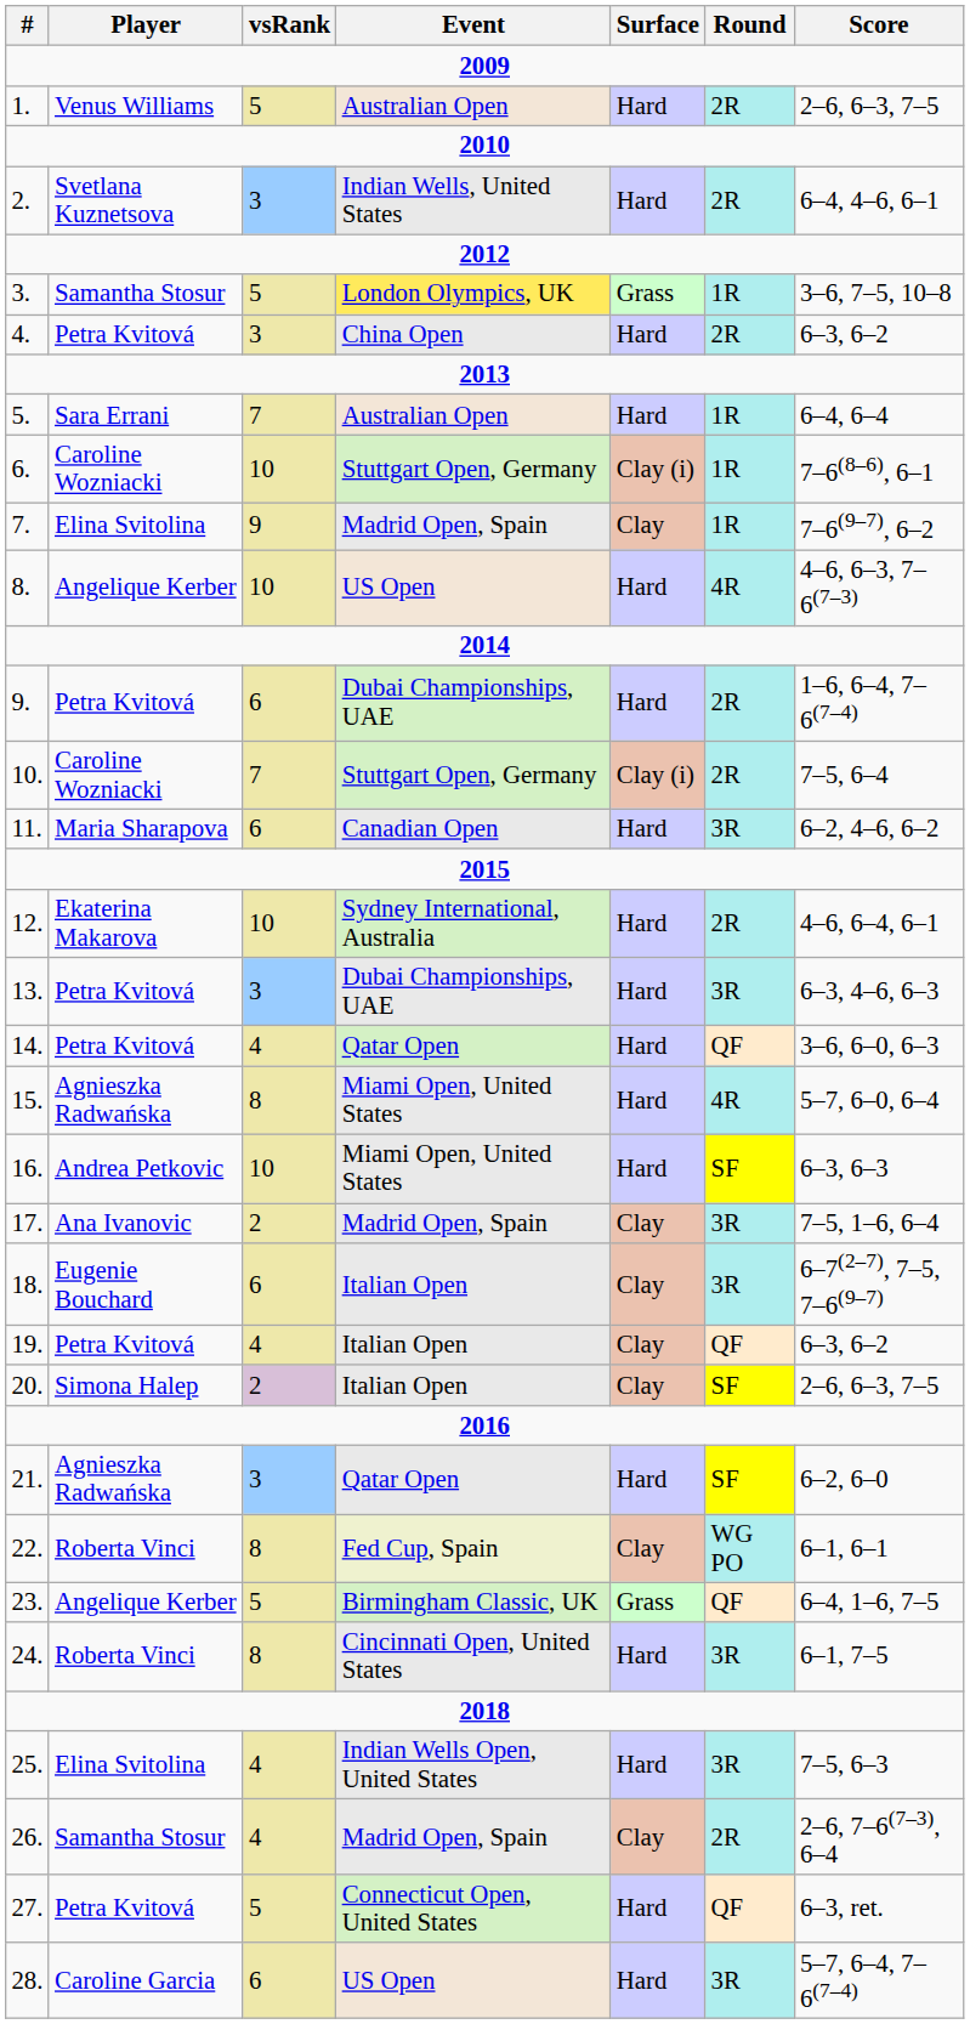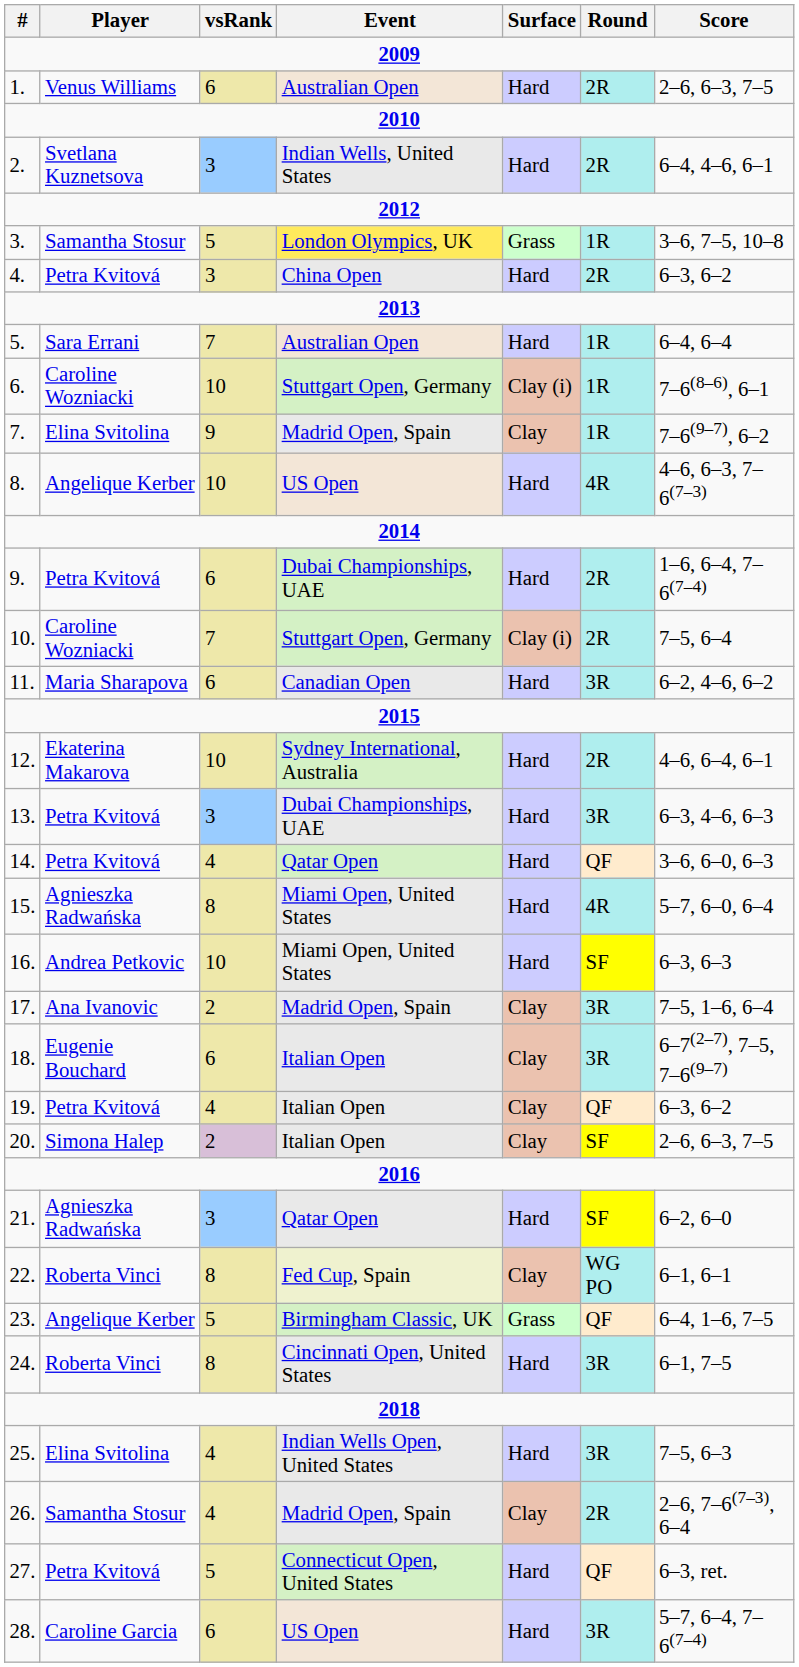 <table class="wikitable sortable">
 <tr>
 <th>#</th>
 <th>Player</th>
 <th>vsRank</th>
 <th>Event</th>
 <th>Surface</th>
 <th>Round</th>
 <th>Score</th>
 </tr>
 <tr>
 <td colspan=7 style=text-align:center><strong><a href='#'>2009</a></strong></td>
 </tr>
 <tr>
 <td>1.</td>
 <td> <a href='#'>Venus Williams</a></td>
-<td bgcolor=eee8aa>5</td>
+<td bgcolor=eee8aa>6</td>
 <td bgcolor=f3e6d7><a href='#'>Australian Open</a></td>
 <td bgcolor=CCCCFF>Hard</td>
 <td bgcolor=afeeee>2R</td>
 <td>2–6, 6–3, 7–5</td>
 </tr>
 <tr>
 <td colspan=7 style=text-align:center><strong><a href='#'>2010</a></strong></td>
 </tr>
 <tr>
 <td>2.</td>
 <td> <a href='#'>Svetlana Kuznetsova</a></td>
 <td bgcolor=99ccff>3</td>
 <td bgcolor=e9e9e9><a href='#'>Indian Wells</a>, United States</td>
 <td bgcolor=CCCCFF>Hard</td>
 <td bgcolor=afeeee>2R</td>
 <td>6–4, 4–6, 6–1</td>
 </tr>
 <tr>
 <td colspan=7 style=text-align:center><strong><a href='#'>2012</a></strong></td>
 </tr>
 <tr>
 <td>3.</td>
 <td> <a href='#'>Samantha Stosur</a></td>
 <td bgcolor=EEE8AA>5</td>
 <td bgcolor=FFEA5C><a href='#'>London Olympics</a>, UK</td>
 <td bgcolor=CCFFCC>Grass</td>
 <td bgcolor=afeeee>1R</td>
 <td>3–6, 7–5, 10–8</td>
 </tr>
 <tr>
 <td>4.</td>
 <td> <a href='#'>Petra Kvitová</a></td>
 <td bgcolor=EEE8AA>3</td>
 <td bgcolor=e9e9e9><a href='#'>China Open</a></td>
 <td bgcolor=CCCCFF>Hard</td>
 <td bgcolor=afeeee>2R</td>
 <td>6–3, 6–2</td>
 </tr>
 <tr>
 <td colspan=7 style=text-align:center><strong><a href='#'>2013</a></strong></td>
 </tr>
 <tr>
 <td>5.</td>
 <td> <a href='#'>Sara Errani</a></td>
 <td bgcolor=EEE8AA>7</td>
 <td bgcolor=f3e6d7><a href='#'>Australian Open</a></td>
 <td bgcolor=CCCCFF>Hard</td>
 <td bgcolor=afeeee>1R</td>
 <td>6–4, 6–4</td>
 </tr>
 <tr>
 <td>6.</td>
 <td> <a href='#'>Caroline Wozniacki</a></td>
 <td bgcolor=EEE8AA>10</td>
 <td bgcolor=d4f1c5><a href='#'>Stuttgart Open</a>, Germany</td>
 <td bgcolor=EBC2AF>Clay (i)</td>
 <td bgcolor=afeeee>1R</td>
 <td>7–6<sup>(8–6)</sup>, 6–1</td>
 </tr>
 <tr>
 <td>7.</td>
 <td> <a href='#'>Elina Svitolina</a></td>
 <td bgcolor=EEE8AA>9</td>
 <td bgcolor=e9e9e9><a href='#'>Madrid Open</a>, Spain</td>
 <td bgcolor=EBC2AF>Clay</td>
 <td bgcolor=afeeee>1R</td>
 <td>7–6<sup>(9–7)</sup>, 6–2</td>
 </tr>
 <tr>
 <td>8.</td>
 <td> <a href='#'>Angelique Kerber</a></td>
 <td bgcolor=EEE8AA>10</td>
 <td bgcolor=f3e6d7><a href='#'>US Open</a></td>
 <td bgcolor=CCCCFF>Hard</td>
 <td bgcolor=afeeee>4R</td>
 <td>4–6, 6–3, 7–6<sup>(7–3)</sup></td>
 </tr>
 <tr>
 <td colspan=7 style=text-align:center><strong><a href='#'>2014</a></strong></td>
 </tr>
 <tr>
 <td>9.</td>
 <td> <a href='#'>Petra Kvitová</a></td>
 <td bgcolor=EEE8AA>6</td>
 <td bgcolor=d4f1c5><a href='#'>Dubai Championships</a>, UAE</td>
 <td bgcolor=CCCCFF>Hard</td>
 <td bgcolor=afeeee>2R</td>
 <td>1–6, 6–4, 7–6<sup>(7–4)</sup></td>
 </tr>
 <tr>
 <td>10.</td>
 <td> <a href='#'>Caroline Wozniacki</a></td>
 <td bgcolor=EEE8AA>7</td>
 <td bgcolor=d4f1c5><a href='#'>Stuttgart Open</a>, Germany</td>
 <td bgcolor=EBC2AF>Clay (i)</td>
 <td bgcolor=afeeee>2R</td>
 <td>7–5, 6–4</td>
 </tr>
 <tr>
 <td>11.</td>
 <td> <a href='#'>Maria Sharapova</a></td>
 <td bgcolor=EEE8AA>6</td>
 <td bgcolor=e9e9e9><a href='#'>Canadian Open</a></td>
 <td bgcolor=CCCCFF>Hard</td>
 <td bgcolor=afeeee>3R</td>
 <td>6–2, 4–6, 6–2</td>
 </tr>
 <tr>
 <td colspan=7 style=text-align:center><strong><a href='#'>2015</a></strong></td>
 </tr>
 <tr>
 <td>12.</td>
 <td> <a href='#'>Ekaterina Makarova</a></td>
 <td bgcolor=EEE8AA>10</td>
 <td bgcolor=d4f1c5><a href='#'>Sydney International</a>, Australia</td>
 <td bgcolor=CCCCFF>Hard</td>
 <td bgcolor=afeeee>2R</td>
 <td>4–6, 6–4, 6–1</td>
 </tr>
 <tr>
 <td>13.</td>
 <td> <a href='#'>Petra Kvitová</a></td>
 <td bgcolor=99ccff>3</td>
 <td bgcolor=e9e9e9><a href='#'>Dubai Championships</a>, UAE</td>
 <td bgcolor=CCCCFF>Hard</td>
 <td bgcolor=afeeee>3R</td>
 <td>6–3, 4–6, 6–3</td>
 </tr>
 <tr>
 <td>14.</td>
 <td> <a href='#'>Petra Kvitová</a></td>
 <td bgcolor=EEE8AA>4</td>
 <td bgcolor=d4f1c5><a href='#'>Qatar Open</a></td>
 <td bgcolor=CCCCFF>Hard</td>
 <td bgcolor=ffebcd>QF</td>
 <td>3–6, 6–0, 6–3</td>
 </tr>
 <tr>
 <td>15.</td>
 <td> <a href='#'>Agnieszka Radwańska</a></td>
 <td bgcolor=EEE8AA>8</td>
 <td bgcolor=e9e9e9><a href='#'>Miami Open</a>, United States</td>
 <td bgcolor=CCCCFF>Hard</td>
 <td bgcolor=afeeee>4R</td>
 <td>5–7, 6–0, 6–4</td>
 </tr>
 <tr>
 <td>16.</td>
 <td> <a href='#'>Andrea Petkovic</a></td>
 <td bgcolor=EEE8AA>10</td>
 <td bgcolor=e9e9e9>Miami Open, United States</td>
 <td bgcolor=CCCCFF>Hard</td>
 <td bgcolor=FFFF00>SF</td>
 <td>6–3, 6–3</td>
 </tr>
 <tr>
 <td>17.</td>
 <td> <a href='#'>Ana Ivanovic</a></td>
 <td bgcolor=EEE8AA>2</td>
 <td bgcolor=e9e9e9><a href='#'>Madrid Open</a>, Spain</td>
 <td bgcolor=EBC2AF>Clay</td>
 <td bgcolor=afeeee>3R</td>
 <td>7–5, 1–6, 6–4</td>
 </tr>
 <tr>
 <td>18.</td>
 <td> <a href='#'>Eugenie Bouchard</a></td>
 <td bgcolor=EEE8AA>6</td>
 <td bgcolor=e9e9e9><a href='#'>Italian Open</a></td>
 <td bgcolor=EBC2AF>Clay</td>
 <td bgcolor=AFEEEE>3R</td>
 <td>6–7<sup>(2–7)</sup>, 7–5, 7–6<sup>(9–7)</sup></td>
 </tr>
 <tr>
 <td>19.</td>
 <td> <a href='#'>Petra Kvitová</a></td>
 <td bgcolor=EEE8AA>4</td>
 <td bgcolor=e9e9e9>Italian Open</td>
 <td bgcolor=EBC2AF>Clay</td>
 <td bgcolor=ffebcd>QF</td>
 <td>6–3, 6–2</td>
 </tr>
 <tr>
 <td>20.</td>
 <td> <a href='#'>Simona Halep</a></td>
 <td bgcolor=thistle>2</td>
 <td bgcolor=e9e9e9>Italian Open</td>
 <td bgcolor=EBC2AF>Clay</td>
 <td bgcolor=FFFF00>SF</td>
 <td>2–6, 6–3, 7–5</td>
 </tr>
 <tr>
 <td colspan=7 style=text-align:center><strong><a href='#'>2016</a></strong></td>
 </tr>
 <tr>
 <td>21.</td>
 <td> <a href='#'>Agnieszka Radwańska</a></td>
 <td bgcolor=99ccff>3</td>
 <td bgcolor=e9e9e9><a href='#'>Qatar Open</a></td>
 <td bgcolor=CCCCFF>Hard</td>
 <td bgcolor=yellow>SF</td>
 <td>6–2, 6–0</td>
 </tr>
 <tr>
 <td>22.</td>
 <td> <a href='#'>Roberta Vinci</a></td>
 <td bgcolor=EEE8AA>8</td>
 <td bgcolor=eff2cf><a href='#'>Fed Cup</a>, Spain</td>
 <td bgcolor=EBC2AF>Clay</td>
 <td bgcolor=AFEEEE>WG PO</td>
 <td>6–1, 6–1</td>
 </tr>
 <tr>
 <td>23.</td>
 <td> <a href='#'>Angelique Kerber</a></td>
 <td bgcolor=EEE8AA>5</td>
 <td bgcolor=d4f1c5><a href='#'>Birmingham Classic</a>, UK</td>
 <td bgcolor=ccffcc>Grass</td>
 <td bgcolor=ffebcd>QF</td>
 <td>6–4, 1–6, 7–5</td>
 </tr>
 <tr>
 <td>24.</td>
 <td> <a href='#'>Roberta Vinci</a></td>
 <td bgcolor=eee8aa>8</td>
 <td bgcolor=e9e9e9><a href='#'>Cincinnati Open</a>, United States</td>
 <td bgcolor=CCCCFF>Hard</td>
 <td bgcolor=afeeee>3R</td>
 <td>6–1, 7–5</td>
 </tr>
 <tr>
 <td colspan=7 style=text-align:center><strong><a href='#'>2018</a></strong></td>
 </tr>
 <tr>
 <td>25.</td>
 <td> <a href='#'>Elina Svitolina</a></td>
 <td bgcolor=eee8aa>4</td>
 <td bgcolor=e9e9e9><a href='#'>Indian Wells Open</a>, United States</td>
 <td bgcolor=CCCCFF>Hard</td>
 <td bgcolor=afeeee>3R</td>
 <td>7–5, 6–3</td>
 </tr>
 <tr>
 <td>26.</td>
 <td> <a href='#'>Samantha Stosur</a></td>
 <td bgcolor=EEE8AA>4</td>
 <td bgcolor=e9e9e9><a href='#'>Madrid Open</a>, Spain</td>
 <td bgcolor=EBC2AF>Clay</td>
 <td bgcolor=AFEEEE>2R</td>
 <td>2–6, 7–6<sup>(7–3)</sup>, 6–4</td>
 </tr>
 <tr>
 <td>27.</td>
 <td> <a href='#'>Petra Kvitová</a></td>
 <td bgcolor=EEE8AA>5</td>
 <td bgcolor=d4f1c5><a href='#'>Connecticut Open</a>, United States</td>
 <td bgcolor=CCCCFF>Hard</td>
 <td bgcolor=ffebcd>QF</td>
 <td>6–3, ret.</td>
 </tr>
 <tr>
 <td>28.</td>
 <td> <a href='#'>Caroline Garcia</a></td>
 <td bgcolor=EEE8AA>6</td>
 <td bgcolor=f3e6d7><a href='#'>US Open</a></td>
 <td bgcolor=CCCCFF>Hard</td>
 <td bgcolor=afeeee>3R</td>
 <td>5–7, 6–4, 7–6<sup>(7–4)</sup></td>
 </tr>
 </table>
